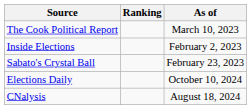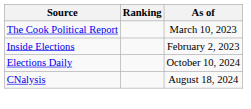 <table class="wikitable" style="text-align:center">
 <tr>
 <th>Source</th>
 <th>Ranking</th>
 <th>As of</th>
 </tr>
 <tr>
 <td align=left><a href='#'>The Cook Political Report</a></td>
 <td></td>
 <td>March 10, 2023</td>
 </tr>
 <tr>
 <td align=left><a href='#'>Inside Elections</a></td>
 <td></td>
 <td>February 2, 2023</td>
 </tr>
 <tr>
-<td align=left><a href='#'>Sabato's Crystal Ball</a></td>
-<td></td>
-<td>February 23, 2023</td>
-</tr>
-<tr>
 <td align=left><a href='#'>Elections Daily</a></td>
 <td></td>
 <td>October 10, 2024</td>
 </tr>
 <tr>
 <td align=left><a href='#'>CNalysis</a></td>
 <td></td>
 <td>August 18, 2024</td>
 </tr>
 </table>
